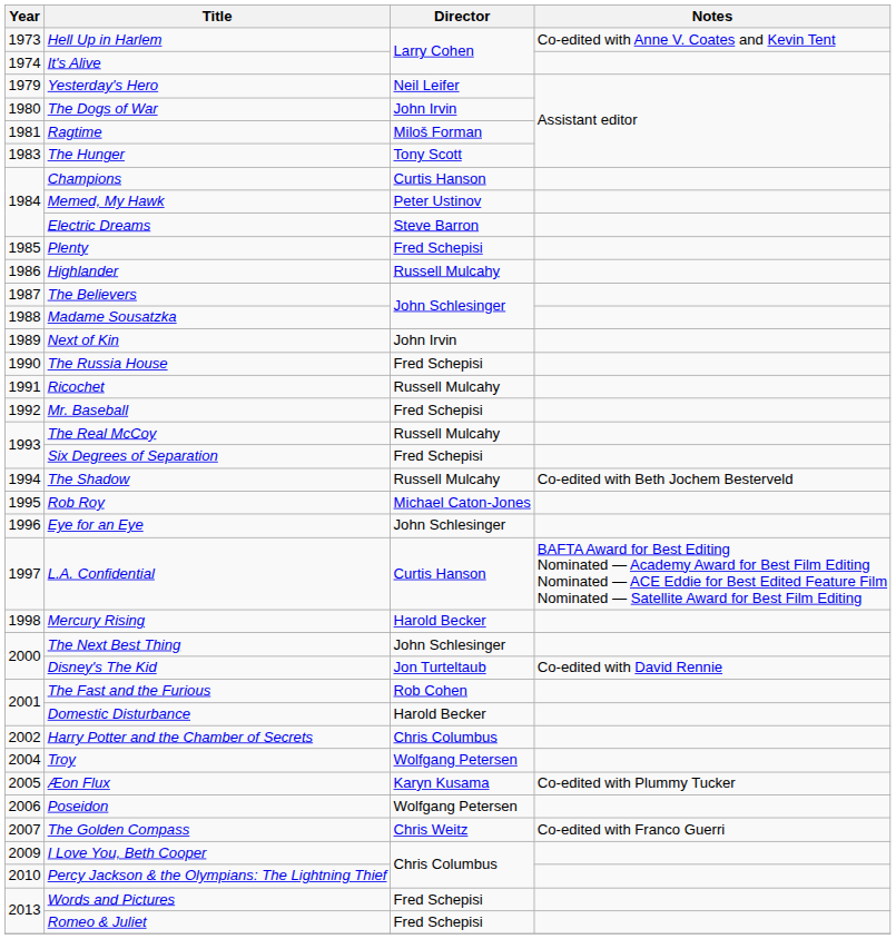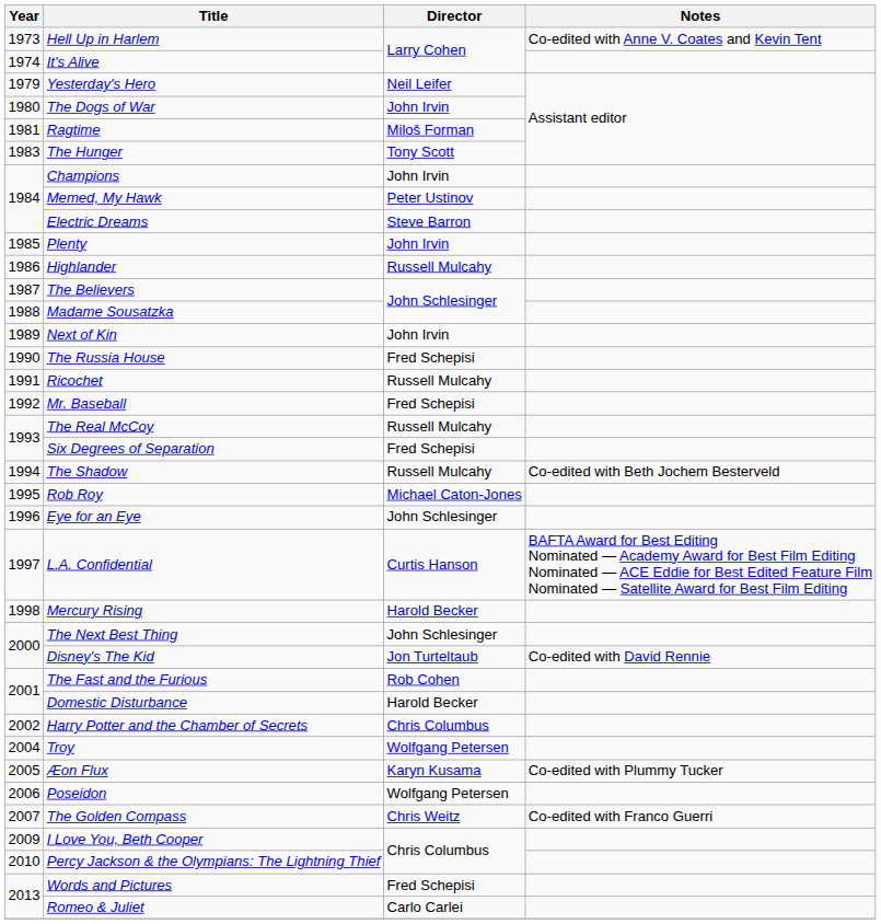 <table class="wikitable sortable">
 <tr>
 <th>Year</th>
 <th>Title</th>
 <th>Director</th>
 <th class="unsortable">Notes</th>
 </tr>
 <tr>
 <td>1973</td>
 <td><em><a href='#'>Hell Up in Harlem</a></em></td>
 <td rowspan=2><a href='#'>Larry Cohen</a></td>
 <td>Co-edited with <a href='#'>Anne V. Coates</a> and <a href='#'>Kevin Tent</a></td>
 </tr>
 <tr>
 <td>1974</td>
 <td><em><a href='#'>It's Alive</a></em></td>
 <td></td>
 </tr>
 <tr>
 <td>1979</td>
 <td><em><a href='#'>Yesterday's Hero</a></em></td>
 <td><a href='#'>Neil Leifer</a></td>
 <td rowspan=4>Assistant editor</td>
 </tr>
 <tr>
 <td>1980</td>
 <td><em><a href='#'>The Dogs of War</a></em></td>
 <td><a href='#'>John Irvin</a></td>
 </tr>
 <tr>
 <td>1981</td>
 <td><em><a href='#'>Ragtime</a></em></td>
 <td><a href='#'>Miloš Forman</a></td>
 </tr>
 <tr>
 <td>1983</td>
 <td><em><a href='#'>The Hunger</a></em></td>
 <td><a href='#'>Tony Scott</a></td>
 </tr>
 <tr>
 <td rowspan=3>1984</td>
 <td><em><a href='#'>Champions</a></em></td>
-<td><a href='#'>Curtis Hanson</a></td>
+<td>John Irvin</td>
 <td></td>
 </tr>
 <tr>
 <td><em><a href='#'>Memed, My Hawk</a></em></td>
 <td><a href='#'>Peter Ustinov</a></td>
 <td></td>
 </tr>
 <tr>
 <td><em><a href='#'>Electric Dreams</a></em></td>
 <td><a href='#'>Steve Barron</a></td>
 <td></td>
 </tr>
 <tr>
 <td>1985</td>
 <td><em><a href='#'>Plenty</a></em></td>
-<td><a href='#'>Fred Schepisi</a></td>
+<td><a href='#'>John Irvin</a></td>
 <td></td>
 </tr>
 <tr>
 <td>1986</td>
 <td><em><a href='#'>Highlander</a></em></td>
 <td><a href='#'>Russell Mulcahy</a></td>
 <td></td>
 </tr>
 <tr>
 <td>1987</td>
 <td><em><a href='#'>The Believers</a></em></td>
 <td rowspan=2><a href='#'>John Schlesinger</a></td>
 <td></td>
 </tr>
 <tr>
 <td>1988</td>
 <td><em><a href='#'>Madame Sousatzka</a></em></td>
 <td></td>
 </tr>
 <tr>
 <td>1989</td>
 <td><em><a href='#'>Next of Kin</a></em></td>
 <td>John Irvin</td>
 <td></td>
 </tr>
 <tr>
 <td>1990</td>
 <td><em><a href='#'>The Russia House</a></em></td>
 <td>Fred Schepisi</td>
 <td></td>
 </tr>
 <tr>
 <td>1991</td>
 <td><em><a href='#'>Ricochet</a></em></td>
 <td>Russell Mulcahy</td>
 <td></td>
 </tr>
 <tr>
 <td>1992</td>
 <td><em><a href='#'>Mr. Baseball</a></em></td>
 <td>Fred Schepisi</td>
 <td></td>
 </tr>
 <tr>
 <td rowspan=2>1993</td>
 <td><em><a href='#'>The Real McCoy</a></em></td>
 <td>Russell Mulcahy</td>
 <td></td>
 </tr>
 <tr>
 <td><em><a href='#'>Six Degrees of Separation</a></em></td>
 <td>Fred Schepisi</td>
 <td></td>
 </tr>
 <tr>
 <td>1994</td>
 <td><em><a href='#'>The Shadow</a></em></td>
 <td>Russell Mulcahy</td>
 <td>Co-edited with Beth Jochem Besterveld</td>
 </tr>
 <tr>
 <td>1995</td>
 <td><em><a href='#'>Rob Roy</a></em></td>
 <td><a href='#'>Michael Caton-Jones</a></td>
 <td></td>
 </tr>
 <tr>
 <td>1996</td>
 <td><em><a href='#'>Eye for an Eye</a></em></td>
 <td>John Schlesinger</td>
 <td></td>
 </tr>
 <tr>
 <td>1997</td>
 <td><em><a href='#'>L.A. Confidential</a></em></td>
 <td><a href='#'>Curtis Hanson</a></td>
 <td><a href='#'>BAFTA Award for Best Editing</a><br>Nominated — <a href='#'>Academy Award for Best Film Editing</a><br>Nominated — <a href='#'>ACE Eddie for Best Edited Feature Film</a><br>Nominated — <a href='#'>Satellite Award for Best Film Editing</a></td>
 </tr>
 <tr>
 <td>1998</td>
 <td><em><a href='#'>Mercury Rising</a></em></td>
 <td><a href='#'>Harold Becker</a></td>
 <td></td>
 </tr>
 <tr>
 <td rowspan=2>2000</td>
 <td><em><a href='#'>The Next Best Thing</a></em></td>
 <td>John Schlesinger</td>
 <td></td>
 </tr>
 <tr>
 <td><em><a href='#'>Disney's The Kid</a></em></td>
 <td><a href='#'>Jon Turteltaub</a></td>
 <td>Co-edited with <a href='#'>David Rennie</a></td>
 </tr>
 <tr>
 <td rowspan=2>2001</td>
 <td><em><a href='#'>The Fast and the Furious</a></em></td>
 <td><a href='#'>Rob Cohen</a></td>
 <td></td>
 </tr>
 <tr>
 <td><em><a href='#'>Domestic Disturbance</a></em></td>
 <td>Harold Becker</td>
 <td></td>
 </tr>
 <tr>
 <td>2002</td>
 <td><em><a href='#'>Harry Potter and the Chamber of Secrets</a></em></td>
 <td><a href='#'>Chris Columbus</a></td>
 <td></td>
 </tr>
 <tr>
 <td>2004</td>
 <td><em><a href='#'>Troy</a></em></td>
 <td><a href='#'>Wolfgang Petersen</a></td>
 <td></td>
 </tr>
 <tr>
 <td>2005</td>
 <td><em><a href='#'>Æon Flux</a></em></td>
 <td><a href='#'>Karyn Kusama</a></td>
 <td>Co-edited with Plummy Tucker</td>
 </tr>
 <tr>
 <td>2006</td>
 <td><em><a href='#'>Poseidon</a></em></td>
 <td>Wolfgang Petersen</td>
 <td></td>
 </tr>
 <tr>
 <td>2007</td>
 <td><em><a href='#'>The Golden Compass</a></em></td>
 <td><a href='#'>Chris Weitz</a></td>
 <td>Co-edited with Franco Guerri</td>
 </tr>
 <tr>
 <td>2009</td>
 <td><em><a href='#'>I Love You, Beth Cooper</a></em></td>
 <td rowspan=2>Chris Columbus</td>
 <td></td>
 </tr>
 <tr>
 <td>2010</td>
 <td><em><a href='#'>Percy Jackson & the Olympians: The Lightning Thief</a></em></td>
 <td></td>
 </tr>
 <tr>
 <td rowspan=2>2013</td>
 <td><em><a href='#'>Words and Pictures</a></em></td>
 <td>Fred Schepisi</td>
 <td></td>
 </tr>
 <tr>
 <td><em><a href='#'>Romeo & Juliet</a></em></td>
-<td>Fred Schepisi</td>
+<td>Carlo Carlei</td>
 <td></td>
 </tr>
 <tr>
 </tr>
 </table>
